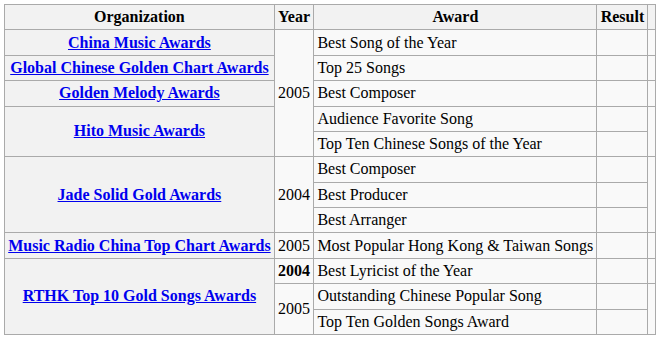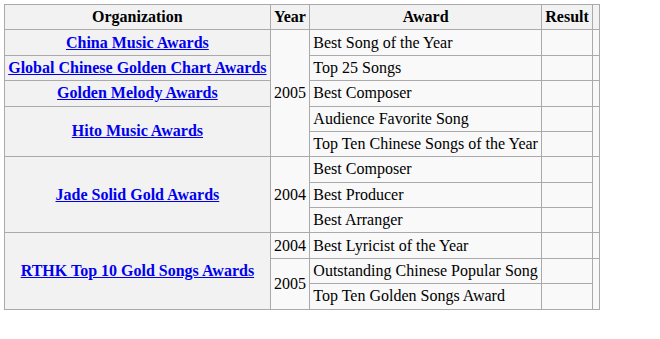 <table class="wikitable plainrowheaders sortable">
 <tr>
 <th scope="col">Organization</th>
 <th scope="col">Year</th>
 <th scope="col">Award</th>
 <th scope="col">Result</th>
 <th class="unsortable"></th>
 </tr>
 <tr>
 <th scope="row"><a href='#'>China Music Awards</a></th>
 <td rowspan="5" align="center">2005</td>
 <td>Best Song of the Year</td>
 <td></td>
 <td align="center"></td>
 </tr>
 <tr>
 <th scope="row"><a href='#'>Global Chinese Golden Chart Awards</a></th>
 <td>Top 25 Songs</td>
 <td></td>
 <td align="center"></td>
 </tr>
 <tr>
 <th scope="row"><a href='#'>Golden Melody Awards</a></th>
 <td>Best Composer</td>
 <td></td>
 <td></td>
 </tr>
 <tr>
 <th rowspan="2" scope="row"><a href='#'>Hito Music Awards</a></th>
 <td>Audience Favorite Song</td>
 <td></td>
 <td rowspan="2" align="center"></td>
 </tr>
 <tr>
 <td>Top Ten Chinese Songs of the Year</td>
 <td></td>
 </tr>
 <tr>
 <th rowspan="3" scope="row"><a href='#'>Jade Solid Gold Awards</a></th>
 <td rowspan="3" align="center">2004</td>
 <td>Best Composer</td>
 <td></td>
 <td rowspan="3" align="center"></td>
 </tr>
 <tr>
 <td>Best Producer</td>
 <td></td>
 </tr>
 <tr>
 <td>Best Arranger</td>
 <td></td>
 </tr>
 <tr>
-<th scope="row"><a href='#'>Music Radio China Top Chart Awards</a></th>
-<td align="center">2005</td>
-<td>Most Popular Hong Kong & Taiwan Songs</td>
-<td></td>
-<td align="center"></td>
-</tr>
-<tr>
 <th scope="row" rowspan="3"><a href='#'>RTHK Top 10 Gold Songs Awards</a></th>
-<td align="center"><strong>2004</strong></td>
+<td align="center">2004</td>
 <td>Best Lyricist of the Year</td>
 <td></td>
 <td></td>
 </tr>
 <tr>
 <td rowspan="2" align="center">2005</td>
 <td>Outstanding Chinese Popular Song</td>
 <td></td>
 <td rowspan="2" align="center"></td>
 </tr>
 <tr>
 <td>Top Ten Golden Songs Award</td>
 <td></td>
 </tr>
 </table>
